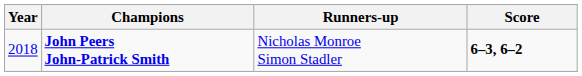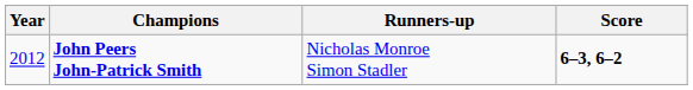 <table class="wikitable" style="font-size:90%">
 <tr>
 <th>Year</th>
 <th width="200">Champions</th>
 <th width="200">Runners-up</th>
 <th width="100">Score</th>
 </tr>
 <tr>
-<td><a href='#'>2018</a></td>
+<td><a href='#'>2012</a></td>
 <td> <strong><a href='#'>John Peers</a></strong> <br>  <strong><a href='#'>John-Patrick Smith</a></strong></td>
 <td> <a href='#'>Nicholas Monroe</a> <br>  <a href='#'>Simon Stadler</a></td>
 <td><strong>6–3, 6–2</strong></td>
 </tr>
 </table>
